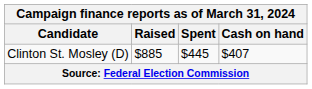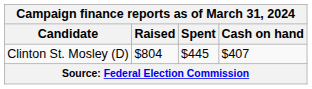 <table class="wikitable sortable">
 <tr>
 <th colspan=4>Campaign finance reports as of March 31, 2024</th>
 </tr>
 <tr style="text-align:center;">
 <th>Candidate</th>
 <th>Raised</th>
 <th>Spent</th>
 <th>Cash on hand</th>
 </tr>
 <tr>
 <td>Clinton St. Mosley (D)</td>
-<td>$885</td>
+<td>$804</td>
 <td>$445</td>
 <td>$407</td>
 </tr>
 <tr>
 <th colspan="4"><small>Source: <a href='#'>Federal Election Commission</a></small></th>
 </tr>
 </table>
